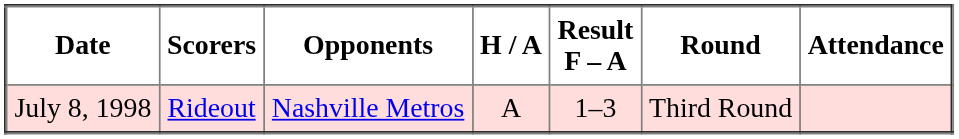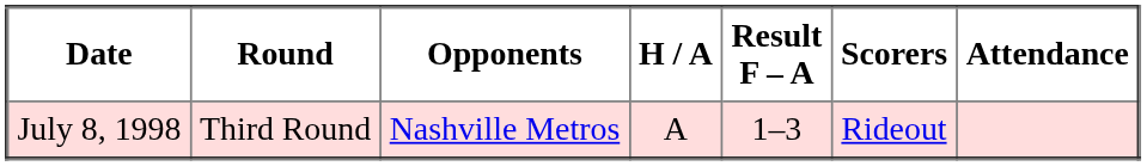 <table border="2" cellpadding="4" style="border-collapse:collapse; text-align:center;">
 <tr>
 <th><strong>Date</strong></th>
-<th><strong>Scorers</strong></th>
+<th><strong>Round</strong></th>
 <th><strong>Opponents</strong></th>
 <th><strong>H / A</strong></th>
 <th><strong>Result<br>F – A</strong></th>
-<th><strong>Round</strong></th>
+<th><strong>Scorers</strong></th>
 <th><strong>Attendance</strong></th>
 </tr>
 <tr bgcolor="#ffdddd">
 <td>July 8, 1998</td>
-<td><a href='#'>Rideout</a></td>
+<td>Third Round</td>
 <td><a href='#'>Nashville Metros</a></td>
 <td>A</td>
 <td>1–3</td>
-<td>Third Round</td>
+<td><a href='#'>Rideout</a></td>
 <td></td>
 </tr>
 </table>
